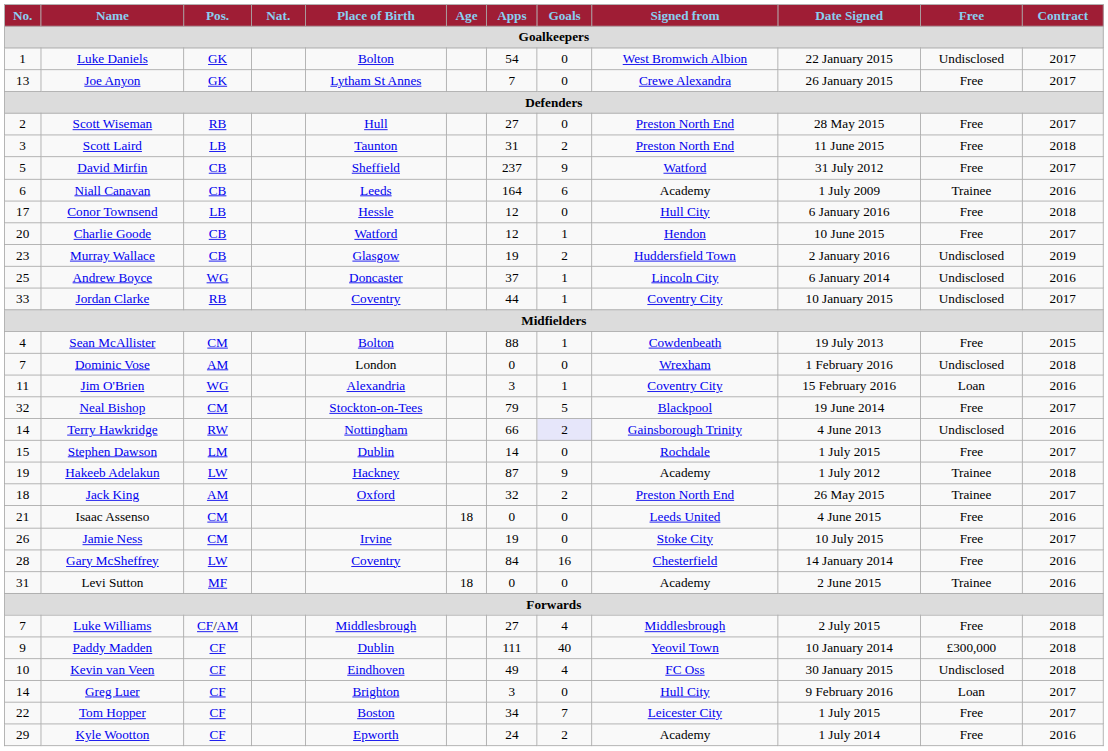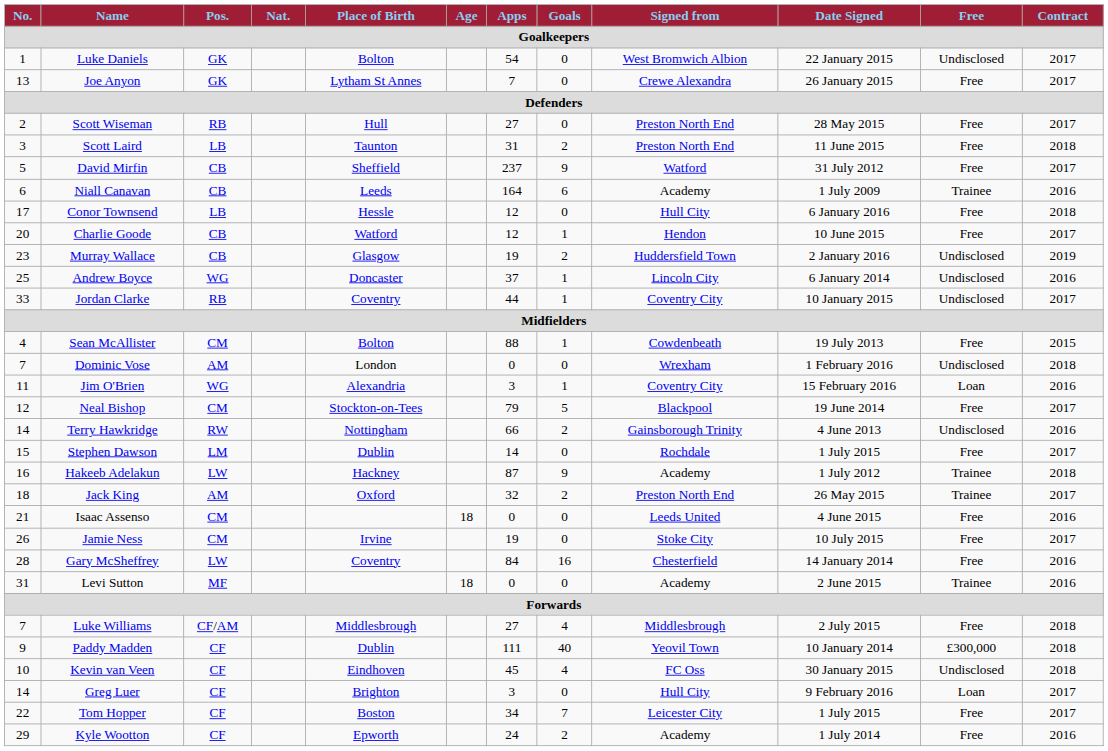 <table class="wikitable" style="text-align:center; font-size:95%; width:100%;">
 <tr>
 <th style="background:#9F1D35; color:#89CFF0;">No.</th>
 <th style="background:#9F1D35; color:#89CFF0;">Name</th>
 <th style="background:#9F1D35; color:#89CFF0;">Pos.</th>
 <th style="background:#9F1D35; color:#89CFF0; width:55px;">Nat.</th>
 <th style="background:#9F1D35; color:#89CFF0;">Place of Birth</th>
 <th style="background:#9F1D35; color:#89CFF0;">Age</th>
 <th style="background:#9F1D35; color:#89CFF0;">Apps</th>
 <th style="background:#9F1D35; color:#89CFF0;">Goals</th>
 <th style="background:#9F1D35; color:#89CFF0;">Signed from</th>
 <th style="background:#9F1D35; color:#89CFF0;">Date Signed</th>
 <th style="background:#9F1D35; color:#89CFF0;">Free</th>
 <th style="background:#9F1D35; color:#89CFF0;">Contract</th>
 </tr>
 <tr>
 <th colspan="14" style="background:#dcdcdc; text-align:center;">Goalkeepers</th>
 </tr>
 <tr>
 <td>1</td>
 <td><a href='#'>Luke Daniels</a></td>
 <td><a href='#'>GK</a></td>
 <td></td>
 <td><a href='#'>Bolton</a></td>
 <td></td>
 <td>54</td>
 <td>0</td>
 <td><a href='#'>West Bromwich Albion</a></td>
 <td>22 January 2015</td>
 <td>Undisclosed</td>
 <td>2017</td>
 </tr>
 <tr>
 <td>13</td>
 <td><a href='#'>Joe Anyon</a></td>
 <td><a href='#'>GK</a></td>
 <td></td>
 <td><a href='#'>Lytham St Annes</a></td>
 <td></td>
 <td>7</td>
 <td>0</td>
 <td><a href='#'>Crewe Alexandra</a></td>
 <td>26 January 2015</td>
 <td>Free</td>
 <td>2017</td>
 </tr>
 <tr>
 <th colspan="14" style="background:#dcdcdc; text-align:center;">Defenders</th>
 </tr>
 <tr>
 <td>2</td>
 <td><a href='#'>Scott Wiseman</a></td>
 <td><a href='#'>RB</a></td>
 <td></td>
 <td><a href='#'>Hull</a></td>
 <td></td>
 <td>27</td>
 <td>0</td>
 <td><a href='#'>Preston North End</a></td>
 <td>28 May 2015</td>
 <td>Free</td>
 <td>2017</td>
 </tr>
 <tr>
 <td>3</td>
 <td><a href='#'>Scott Laird</a></td>
 <td><a href='#'>LB</a></td>
 <td></td>
 <td><a href='#'>Taunton</a></td>
 <td></td>
 <td>31</td>
 <td>2</td>
 <td><a href='#'>Preston North End</a></td>
 <td>11 June 2015</td>
 <td>Free</td>
 <td>2018</td>
 </tr>
 <tr>
 <td>5</td>
 <td><a href='#'>David Mirfin</a></td>
 <td><a href='#'>CB</a></td>
 <td></td>
 <td><a href='#'>Sheffield</a></td>
 <td></td>
 <td>237</td>
 <td>9</td>
 <td><a href='#'>Watford</a></td>
 <td>31 July 2012</td>
 <td>Free</td>
 <td>2017</td>
 </tr>
 <tr>
 <td>6</td>
 <td><a href='#'>Niall Canavan</a></td>
 <td><a href='#'>CB</a></td>
 <td></td>
 <td><a href='#'>Leeds</a></td>
 <td></td>
 <td>164</td>
 <td>6</td>
 <td>Academy</td>
 <td>1 July 2009</td>
 <td>Trainee</td>
 <td>2016</td>
 </tr>
 <tr>
 <td>17</td>
 <td><a href='#'>Conor Townsend</a></td>
 <td><a href='#'>LB</a></td>
 <td></td>
 <td><a href='#'>Hessle</a></td>
 <td></td>
 <td>12</td>
 <td>0</td>
 <td><a href='#'>Hull City</a></td>
 <td>6 January 2016</td>
 <td>Free</td>
 <td>2018</td>
 </tr>
 <tr>
 <td>20</td>
 <td><a href='#'>Charlie Goode</a></td>
 <td><a href='#'>CB</a></td>
 <td></td>
 <td><a href='#'>Watford</a></td>
 <td></td>
 <td>12</td>
 <td>1</td>
 <td><a href='#'>Hendon</a></td>
 <td>10 June 2015</td>
 <td>Free</td>
 <td>2017</td>
 </tr>
 <tr>
 <td>23</td>
 <td><a href='#'>Murray Wallace</a></td>
 <td><a href='#'>CB</a></td>
 <td></td>
 <td><a href='#'>Glasgow</a></td>
 <td></td>
 <td>19</td>
 <td>2</td>
 <td><a href='#'>Huddersfield Town</a></td>
 <td>2 January 2016</td>
 <td>Undisclosed</td>
 <td>2019</td>
 </tr>
 <tr>
 <td>25</td>
 <td><a href='#'>Andrew Boyce</a></td>
 <td><a href='#'>WG</a></td>
 <td></td>
 <td><a href='#'>Doncaster</a></td>
 <td></td>
 <td>37</td>
 <td>1</td>
 <td><a href='#'>Lincoln City</a></td>
 <td>6 January 2014</td>
 <td>Undisclosed</td>
 <td>2016</td>
 </tr>
 <tr>
 <td>33</td>
 <td><a href='#'>Jordan Clarke</a></td>
 <td><a href='#'>RB</a></td>
 <td></td>
 <td><a href='#'>Coventry</a></td>
 <td></td>
 <td>44</td>
 <td>1</td>
 <td><a href='#'>Coventry City</a></td>
 <td>10 January 2015</td>
 <td>Undisclosed</td>
 <td>2017</td>
 </tr>
 <tr>
 <th colspan="14" style="background:#dcdcdc; text-align:center;">Midfielders</th>
 </tr>
 <tr>
 <td>4</td>
 <td><a href='#'>Sean McAllister</a></td>
 <td><a href='#'>CM</a></td>
 <td></td>
 <td><a href='#'>Bolton</a></td>
 <td></td>
 <td>88</td>
 <td>1</td>
 <td><a href='#'>Cowdenbeath</a></td>
 <td>19 July 2013</td>
 <td>Free</td>
 <td>2015</td>
 </tr>
 <tr>
 <td>7</td>
 <td><a href='#'>Dominic Vose</a></td>
 <td><a href='#'>AM</a></td>
 <td></td>
 <td>London</td>
 <td></td>
 <td>0</td>
 <td>0</td>
 <td><a href='#'>Wrexham</a></td>
 <td>1 February 2016</td>
 <td>Undisclosed</td>
 <td>2018</td>
 </tr>
 <tr>
 <td>11</td>
 <td><a href='#'>Jim O'Brien</a></td>
 <td><a href='#'>WG</a></td>
 <td></td>
 <td><a href='#'>Alexandria</a></td>
 <td></td>
 <td>3</td>
 <td>1</td>
 <td><a href='#'>Coventry City</a></td>
 <td>15 February 2016</td>
 <td>Loan</td>
 <td>2016</td>
 </tr>
 <tr>
-<td>32</td>
+<td>12</td>
 <td><a href='#'>Neal Bishop</a></td>
 <td><a href='#'>CM</a></td>
 <td></td>
 <td><a href='#'>Stockton-on-Tees</a></td>
 <td></td>
 <td>79</td>
 <td>5</td>
 <td><a href='#'>Blackpool</a></td>
 <td>19 June 2014</td>
 <td>Free</td>
 <td>2017</td>
 </tr>
 <tr>
 <td>14</td>
 <td><a href='#'>Terry Hawkridge</a></td>
 <td><a href='#'>RW</a></td>
 <td></td>
 <td><a href='#'>Nottingham</a></td>
 <td></td>
 <td>66</td>
-<td style="background: lavender;">2</td>
+<td>2</td>
 <td><a href='#'>Gainsborough Trinity</a></td>
 <td>4 June 2013</td>
 <td>Undisclosed</td>
 <td>2016</td>
 </tr>
 <tr>
 <td>15</td>
 <td><a href='#'>Stephen Dawson</a></td>
 <td><a href='#'>LM</a></td>
 <td></td>
 <td><a href='#'>Dublin</a></td>
 <td></td>
 <td>14</td>
 <td>0</td>
 <td><a href='#'>Rochdale</a></td>
 <td>1 July 2015</td>
 <td>Free</td>
 <td>2017</td>
 </tr>
 <tr>
-<td>19</td>
+<td>16</td>
 <td><a href='#'>Hakeeb Adelakun</a></td>
 <td><a href='#'>LW</a></td>
 <td></td>
 <td><a href='#'>Hackney</a></td>
 <td></td>
 <td>87</td>
 <td>9</td>
 <td>Academy</td>
 <td>1 July 2012</td>
 <td>Trainee</td>
 <td>2018</td>
 </tr>
 <tr>
 <td>18</td>
 <td><a href='#'>Jack King</a></td>
 <td><a href='#'>AM</a></td>
 <td></td>
 <td><a href='#'>Oxford</a></td>
 <td></td>
 <td>32</td>
 <td>2</td>
 <td><a href='#'>Preston North End</a></td>
 <td>26 May 2015</td>
 <td>Trainee</td>
 <td>2017</td>
 </tr>
 <tr>
 <td>21</td>
 <td>Isaac Assenso</td>
 <td><a href='#'>CM</a></td>
 <td></td>
 <td></td>
 <td>18</td>
 <td>0</td>
 <td>0</td>
 <td><a href='#'>Leeds United</a></td>
 <td>4 June 2015</td>
 <td>Free</td>
 <td>2016</td>
 </tr>
 <tr>
 <td>26</td>
 <td><a href='#'>Jamie Ness</a></td>
 <td><a href='#'>CM</a></td>
 <td></td>
 <td><a href='#'>Irvine</a></td>
 <td></td>
 <td>19</td>
 <td>0</td>
 <td><a href='#'>Stoke City</a></td>
 <td>10 July 2015</td>
 <td>Free</td>
 <td>2017</td>
 </tr>
 <tr>
 <td>28</td>
 <td><a href='#'>Gary McSheffrey</a></td>
 <td><a href='#'>LW</a></td>
 <td></td>
 <td><a href='#'>Coventry</a></td>
 <td></td>
 <td>84</td>
 <td>16</td>
 <td><a href='#'>Chesterfield</a></td>
 <td>14 January 2014</td>
 <td>Free</td>
 <td>2016</td>
 </tr>
 <tr>
 <td>31</td>
 <td>Levi Sutton</td>
 <td><a href='#'>MF</a></td>
 <td></td>
 <td></td>
 <td>18</td>
 <td>0</td>
 <td>0</td>
 <td>Academy</td>
 <td>2 June 2015</td>
 <td>Trainee</td>
 <td>2016</td>
 </tr>
 <tr>
 <th colspan="14" style="background:#dcdcdc; text-align:center;">Forwards</th>
 </tr>
 <tr>
 <td>7</td>
 <td><a href='#'>Luke Williams</a></td>
 <td><a href='#'>CF</a>/<a href='#'>AM</a></td>
 <td></td>
 <td><a href='#'>Middlesbrough</a></td>
 <td></td>
 <td>27</td>
 <td>4</td>
 <td><a href='#'>Middlesbrough</a></td>
 <td>2 July 2015</td>
 <td>Free</td>
 <td>2018</td>
 </tr>
 <tr>
 <td>9</td>
 <td><a href='#'>Paddy Madden</a></td>
 <td><a href='#'>CF</a></td>
 <td></td>
 <td><a href='#'>Dublin</a></td>
 <td></td>
 <td>111</td>
 <td>40</td>
 <td><a href='#'>Yeovil Town</a></td>
 <td>10 January 2014</td>
 <td>£300,000</td>
 <td>2018</td>
 </tr>
 <tr>
 <td>10</td>
 <td><a href='#'>Kevin van Veen</a></td>
 <td><a href='#'>CF</a></td>
 <td></td>
 <td><a href='#'>Eindhoven</a></td>
 <td></td>
-<td>49</td>
+<td>45</td>
 <td>4</td>
 <td><a href='#'>FC Oss</a></td>
 <td>30 January 2015</td>
 <td>Undisclosed</td>
 <td>2018</td>
 </tr>
 <tr>
 <td>14</td>
 <td><a href='#'>Greg Luer</a></td>
 <td><a href='#'>CF</a></td>
 <td></td>
 <td><a href='#'>Brighton</a></td>
 <td></td>
 <td>3</td>
 <td>0</td>
 <td><a href='#'>Hull City</a></td>
 <td>9 February 2016</td>
 <td>Loan</td>
 <td>2017</td>
 </tr>
 <tr>
 <td>22</td>
 <td><a href='#'>Tom Hopper</a></td>
 <td><a href='#'>CF</a></td>
 <td></td>
 <td><a href='#'>Boston</a></td>
 <td></td>
 <td>34</td>
 <td>7</td>
 <td><a href='#'>Leicester City</a></td>
 <td>1 July 2015</td>
 <td>Free</td>
 <td>2017</td>
 </tr>
 <tr>
 <td>29</td>
 <td><a href='#'>Kyle Wootton</a></td>
 <td><a href='#'>CF</a></td>
 <td></td>
 <td><a href='#'>Epworth</a></td>
 <td></td>
 <td>24</td>
 <td>2</td>
 <td>Academy</td>
 <td>1 July 2014</td>
 <td>Free</td>
 <td>2016</td>
 </tr>
 </table>
